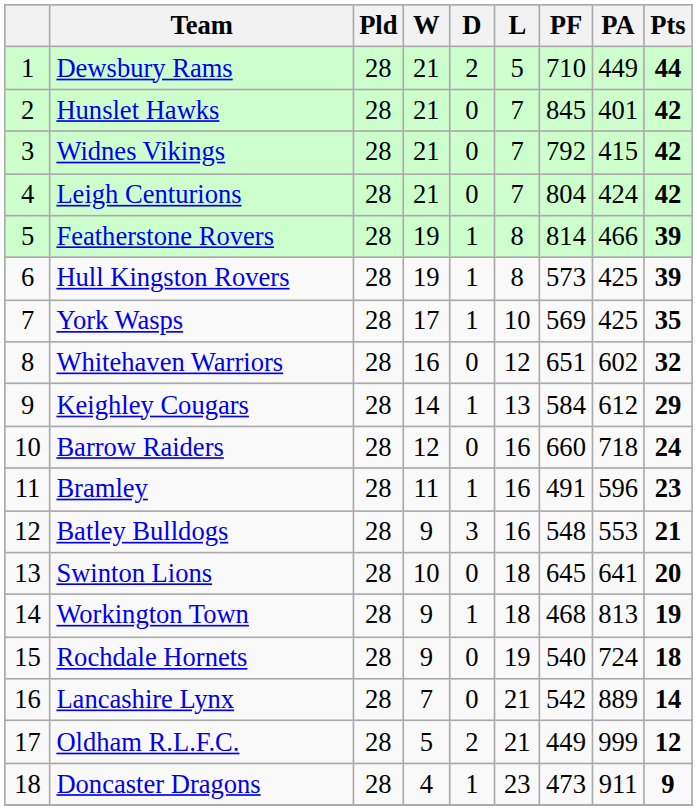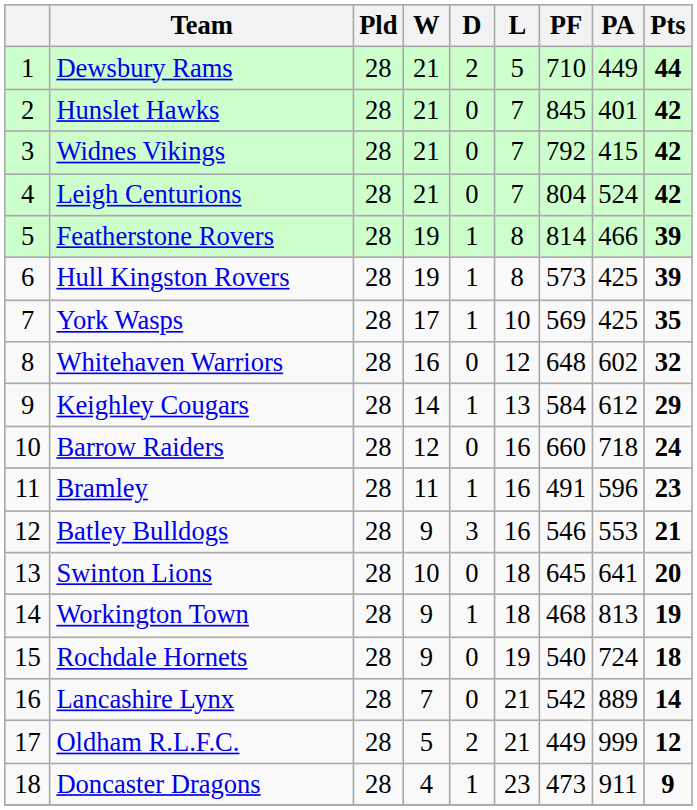 <table class="wikitable" style="text-align:center;">
 <tr>
 <th width=20 abbr="Position"></th>
 <th width=175>Team</th>
 <th width=20 abbr="Played">Pld</th>
 <th width=20 abbr="Won">W</th>
 <th width=20 abbr="Drawn">D</th>
 <th width=20 abbr="Lost">L</th>
 <th width=20 abbr="Points for">PF</th>
 <th width=20 abbr="Points against">PA</th>
 <th width=20 abbr="Points">Pts</th>
 </tr>
 <tr style="background:#CCFFCC;">
 <td>1</td>
 <td style="text-align:left;"><a href='#'>Dewsbury Rams</a></td>
 <td>28</td>
 <td>21</td>
 <td>2</td>
 <td>5</td>
 <td>710</td>
 <td>449</td>
 <td><strong>44</strong></td>
 </tr>
 <tr style="background:#CCFFCC;">
 <td>2</td>
 <td style="text-align:left;"><a href='#'>Hunslet Hawks</a></td>
 <td>28</td>
 <td>21</td>
 <td>0</td>
 <td>7</td>
 <td>845</td>
 <td>401</td>
 <td><strong>42</strong></td>
 </tr>
 <tr style="background:#CCFFCC;">
 <td>3</td>
 <td style="text-align:left;"><a href='#'>Widnes Vikings</a></td>
 <td>28</td>
 <td>21</td>
 <td>0</td>
 <td>7</td>
 <td>792</td>
 <td>415</td>
 <td><strong>42</strong></td>
 </tr>
 <tr style="background:#CCFFCC;">
 <td>4</td>
 <td style="text-align:left;"><a href='#'>Leigh Centurions</a></td>
 <td>28</td>
 <td>21</td>
 <td>0</td>
 <td>7</td>
 <td>804</td>
-<td>424</td>
+<td>524</td>
 <td><strong>42</strong></td>
 </tr>
 <tr style="background:#CCFFCC;">
 <td>5</td>
 <td style="text-align:left;"><a href='#'>Featherstone Rovers</a></td>
 <td>28</td>
 <td>19</td>
 <td>1</td>
 <td>8</td>
 <td>814</td>
 <td>466</td>
 <td><strong>39</strong></td>
 </tr>
 <tr>
 <td>6</td>
 <td style="text-align:left;"><a href='#'>Hull Kingston Rovers</a></td>
 <td>28</td>
 <td>19</td>
 <td>1</td>
 <td>8</td>
 <td>573</td>
 <td>425</td>
 <td><strong>39</strong></td>
 </tr>
 <tr>
 <td>7</td>
 <td style="text-align:left;"><a href='#'>York Wasps</a></td>
 <td>28</td>
 <td>17</td>
 <td>1</td>
 <td>10</td>
 <td>569</td>
 <td>425</td>
 <td><strong>35</strong></td>
 </tr>
 <tr>
 <td>8</td>
 <td style="text-align:left;"><a href='#'>Whitehaven Warriors</a></td>
 <td>28</td>
 <td>16</td>
 <td>0</td>
 <td>12</td>
-<td>651</td>
+<td>648</td>
 <td>602</td>
 <td><strong>32</strong></td>
 </tr>
 <tr>
 <td>9</td>
 <td style="text-align:left;"><a href='#'>Keighley Cougars</a></td>
 <td>28</td>
 <td>14</td>
 <td>1</td>
 <td>13</td>
 <td>584</td>
 <td>612</td>
 <td><strong>29</strong></td>
 </tr>
 <tr>
 <td>10</td>
 <td style="text-align:left;"><a href='#'>Barrow Raiders</a></td>
 <td>28</td>
 <td>12</td>
 <td>0</td>
 <td>16</td>
 <td>660</td>
 <td>718</td>
 <td><strong>24</strong></td>
 </tr>
 <tr>
 <td>11</td>
 <td style="text-align:left;"><a href='#'>Bramley</a></td>
 <td>28</td>
 <td>11</td>
 <td>1</td>
 <td>16</td>
 <td>491</td>
 <td>596</td>
 <td><strong>23</strong></td>
 </tr>
 <tr>
 <td>12</td>
 <td style="text-align:left;"><a href='#'>Batley Bulldogs</a></td>
 <td>28</td>
 <td>9</td>
 <td>3</td>
 <td>16</td>
-<td>548</td>
+<td>546</td>
 <td>553</td>
 <td><strong>21</strong></td>
 </tr>
 <tr>
 <td>13</td>
 <td style="text-align:left;"><a href='#'>Swinton Lions</a></td>
 <td>28</td>
 <td>10</td>
 <td>0</td>
 <td>18</td>
 <td>645</td>
 <td>641</td>
 <td><strong>20</strong></td>
 </tr>
 <tr>
 <td>14</td>
 <td style="text-align:left;"><a href='#'>Workington Town</a></td>
 <td>28</td>
 <td>9</td>
 <td>1</td>
 <td>18</td>
 <td>468</td>
 <td>813</td>
 <td><strong>19</strong></td>
 </tr>
 <tr>
 <td>15</td>
 <td style="text-align:left;"><a href='#'>Rochdale Hornets</a></td>
 <td>28</td>
 <td>9</td>
 <td>0</td>
 <td>19</td>
 <td>540</td>
 <td>724</td>
 <td><strong>18</strong></td>
 </tr>
 <tr>
 <td>16</td>
 <td style="text-align:left;"><a href='#'>Lancashire Lynx</a></td>
 <td>28</td>
 <td>7</td>
 <td>0</td>
 <td>21</td>
 <td>542</td>
 <td>889</td>
 <td><strong>14</strong></td>
 </tr>
 <tr>
 <td>17</td>
 <td style="text-align:left;"><a href='#'>Oldham R.L.F.C.</a></td>
 <td>28</td>
 <td>5</td>
 <td>2</td>
 <td>21</td>
 <td>449</td>
 <td>999</td>
 <td><strong>12</strong></td>
 </tr>
 <tr>
 <td>18</td>
 <td style="text-align:left;"><a href='#'>Doncaster Dragons</a></td>
 <td>28</td>
 <td>4</td>
 <td>1</td>
 <td>23</td>
 <td>473</td>
 <td>911</td>
 <td><strong>9</strong></td>
 </tr>
 <tr>
 </tr>
 </table>
